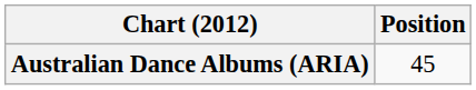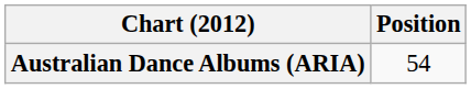 <table class="wikitable plainrowheaders" style="text-align:center">
 <tr>
 <th scope="col">Chart (2012)</th>
 <th scope="col">Position</th>
 </tr>
 <tr>
 <th scope="row">Australian Dance Albums (ARIA)</th>
-<td>45</td>
+<td>54</td>
 </tr>
 </table>
